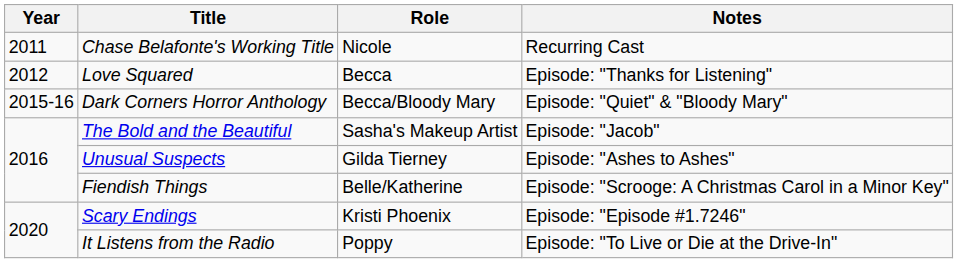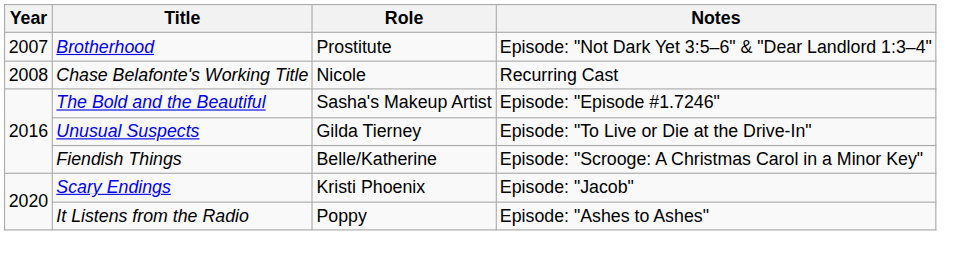 <table class="wikitable plainrowheaders sortable" style="margin-right: 0;">
 <tr>
 <th>Year</th>
 <th>Title</th>
 <th>Role</th>
 <th>Notes</th>
 </tr>
 <tr>
-<td>2011</td>
+<td>2007</td>
+<td><em><a href='#'>Brotherhood</a></em></td>
+<td>Prostitute</td>
+<td>Episode: "Not Dark Yet 3:5–6" & "Dear Landlord 1:3–4"</td>
+</tr>
+<tr>
+<td>2008</td>
 <td><em>Chase Belafonte's Working Title</em></td>
 <td>Nicole</td>
 <td>Recurring Cast</td>
 </tr>
 <tr>
-<td rowspan=1>2012</td>
-<td><em>Love Squared</em></td>
-<td>Becca</td>
-<td>Episode: "Thanks for Listening"</td>
-</tr>
-<tr>
-<td>2015-16</td>
-<td><em>Dark Corners Horror Anthology</em></td>
-<td>Becca/Bloody Mary</td>
-<td>Episode: "Quiet" & "Bloody Mary"</td>
-</tr>
-<tr>
 <td rowspan=3>2016</td>
 <td><em><a href='#'>The Bold and the Beautiful</a></em></td>
 <td>Sasha's Makeup Artist</td>
-<td>Episode: "Jacob"</td>
+<td>Episode: "Episode #1.7246"</td>
 </tr>
 <tr>
 <td><em><a href='#'>Unusual Suspects</a></em></td>
 <td>Gilda Tierney</td>
-<td>Episode: "Ashes to Ashes"</td>
+<td>Episode: "To Live or Die at the Drive-In"</td>
 </tr>
 <tr>
 <td><em>Fiendish Things</em></td>
 <td>Belle/Katherine</td>
 <td>Episode: "Scrooge: A Christmas Carol in a Minor Key"</td>
 </tr>
 <tr>
 <td rowspan=2>2020</td>
 <td><em><a href='#'>Scary Endings</a></em></td>
 <td>Kristi Phoenix</td>
-<td>Episode: "Episode #1.7246"</td>
+<td>Episode: "Jacob"</td>
 </tr>
 <tr>
 <td><em>It Listens from the Radio</em></td>
 <td>Poppy</td>
-<td>Episode: "To Live or Die at the Drive-In"</td>
+<td>Episode: "Ashes to Ashes"</td>
 </tr>
 </table>
